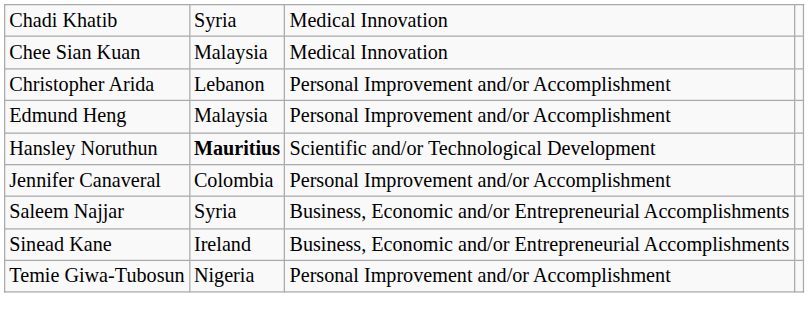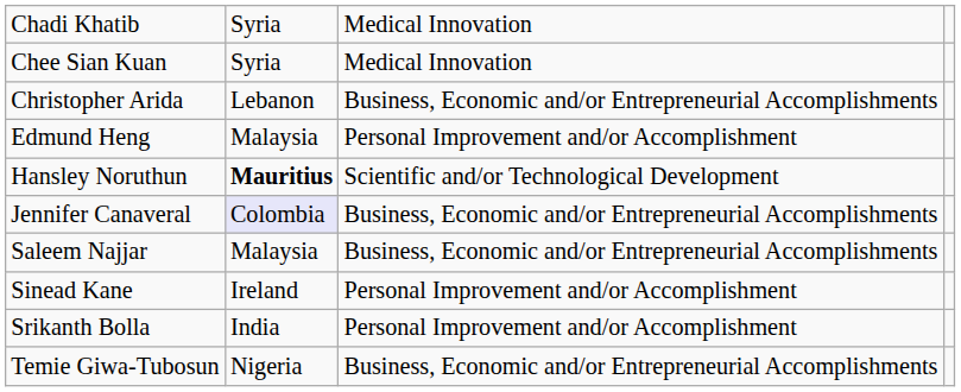 <table class="wikitable">
 <tr>
 <td>Chadi Khatib</td>
 <td>Syria</td>
 <td>Medical Innovation</td>
 <td></td>
 </tr>
 <tr>
 <td>Chee Sian Kuan</td>
-<td>Malaysia</td>
+<td>Syria</td>
 <td>Medical Innovation</td>
 <td></td>
 </tr>
 <tr>
 <td>Christopher Arida</td>
 <td>Lebanon</td>
-<td>Personal Improvement and/or Accomplishment</td>
+<td>Business, Economic and/or Entrepreneurial Accomplishments</td>
 <td></td>
 </tr>
 <tr>
 <td>Edmund Heng</td>
 <td>Malaysia</td>
 <td>Personal Improvement and/or Accomplishment</td>
 <td></td>
 </tr>
 <tr>
 <td>Hansley Noruthun</td>
 <td><strong>Mauritius</strong></td>
 <td>Scientific and/or Technological Development</td>
 <td></td>
 </tr>
 <tr>
 <td>Jennifer Canaveral</td>
-<td>Colombia</td>
-<td>Personal Improvement and/or Accomplishment</td>
+<td style="background: lavender;">Colombia</td>
+<td>Business, Economic and/or Entrepreneurial Accomplishments</td>
 <td></td>
 </tr>
 <tr>
 <td>Saleem Najjar</td>
-<td>Syria</td>
+<td>Malaysia</td>
 <td>Business, Economic and/or Entrepreneurial Accomplishments</td>
 <td></td>
 </tr>
 <tr>
 <td>Sinead Kane</td>
 <td>Ireland</td>
-<td>Business, Economic and/or Entrepreneurial Accomplishments</td>
+<td>Personal Improvement and/or Accomplishment</td>
+<td></td>
+</tr>
+<tr>
+<td>Srikanth Bolla</td>
+<td>India</td>
+<td>Personal Improvement and/or Accomplishment</td>
 <td></td>
 </tr>
 <tr>
 <td>Temie Giwa-Tubosun</td>
 <td>Nigeria</td>
-<td>Personal Improvement and/or Accomplishment</td>
+<td>Business, Economic and/or Entrepreneurial Accomplishments</td>
 <td></td>
 </tr>
 </table>
